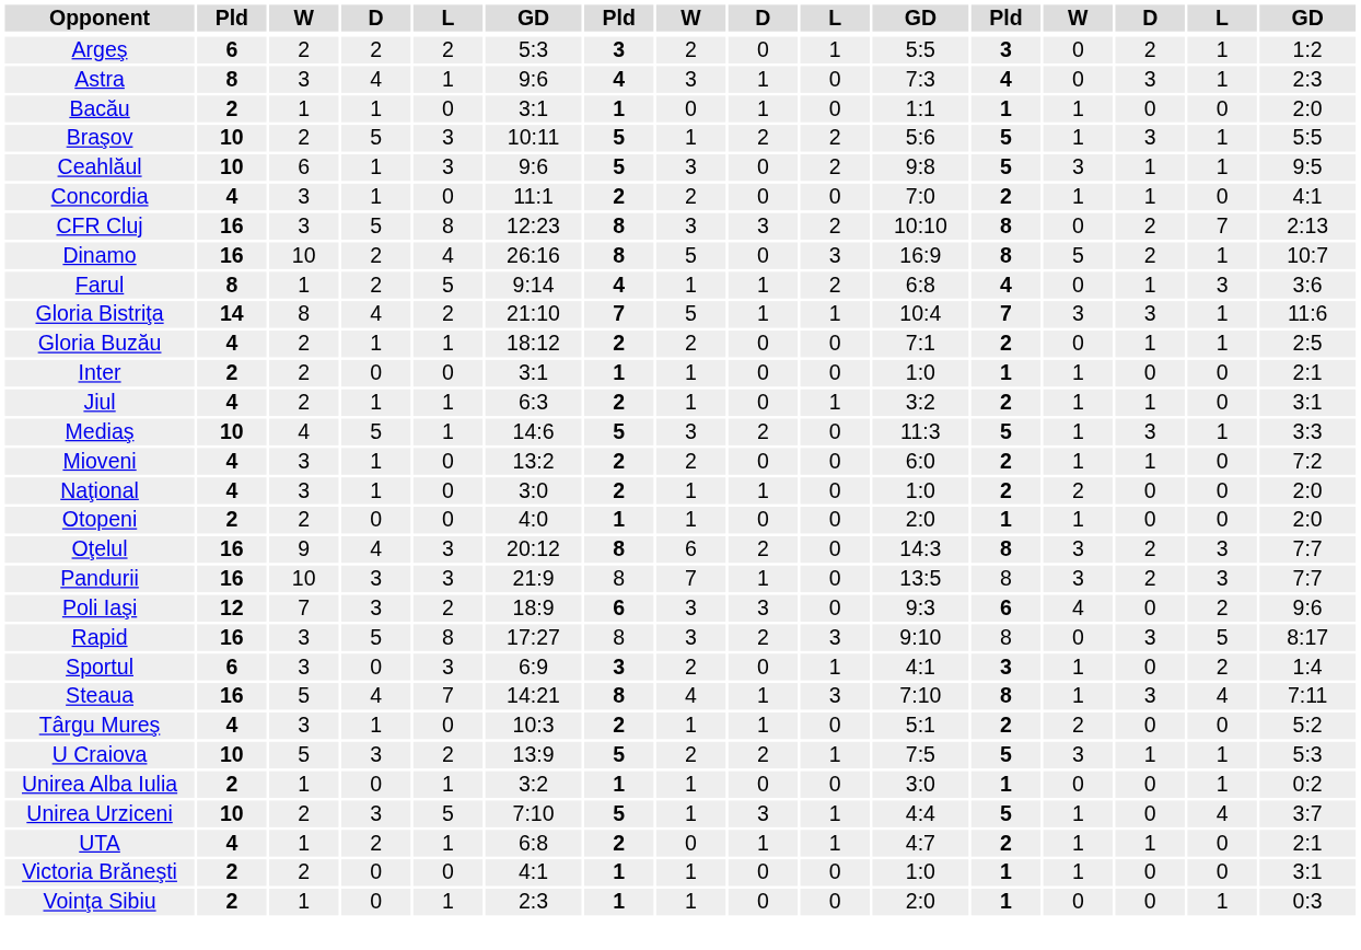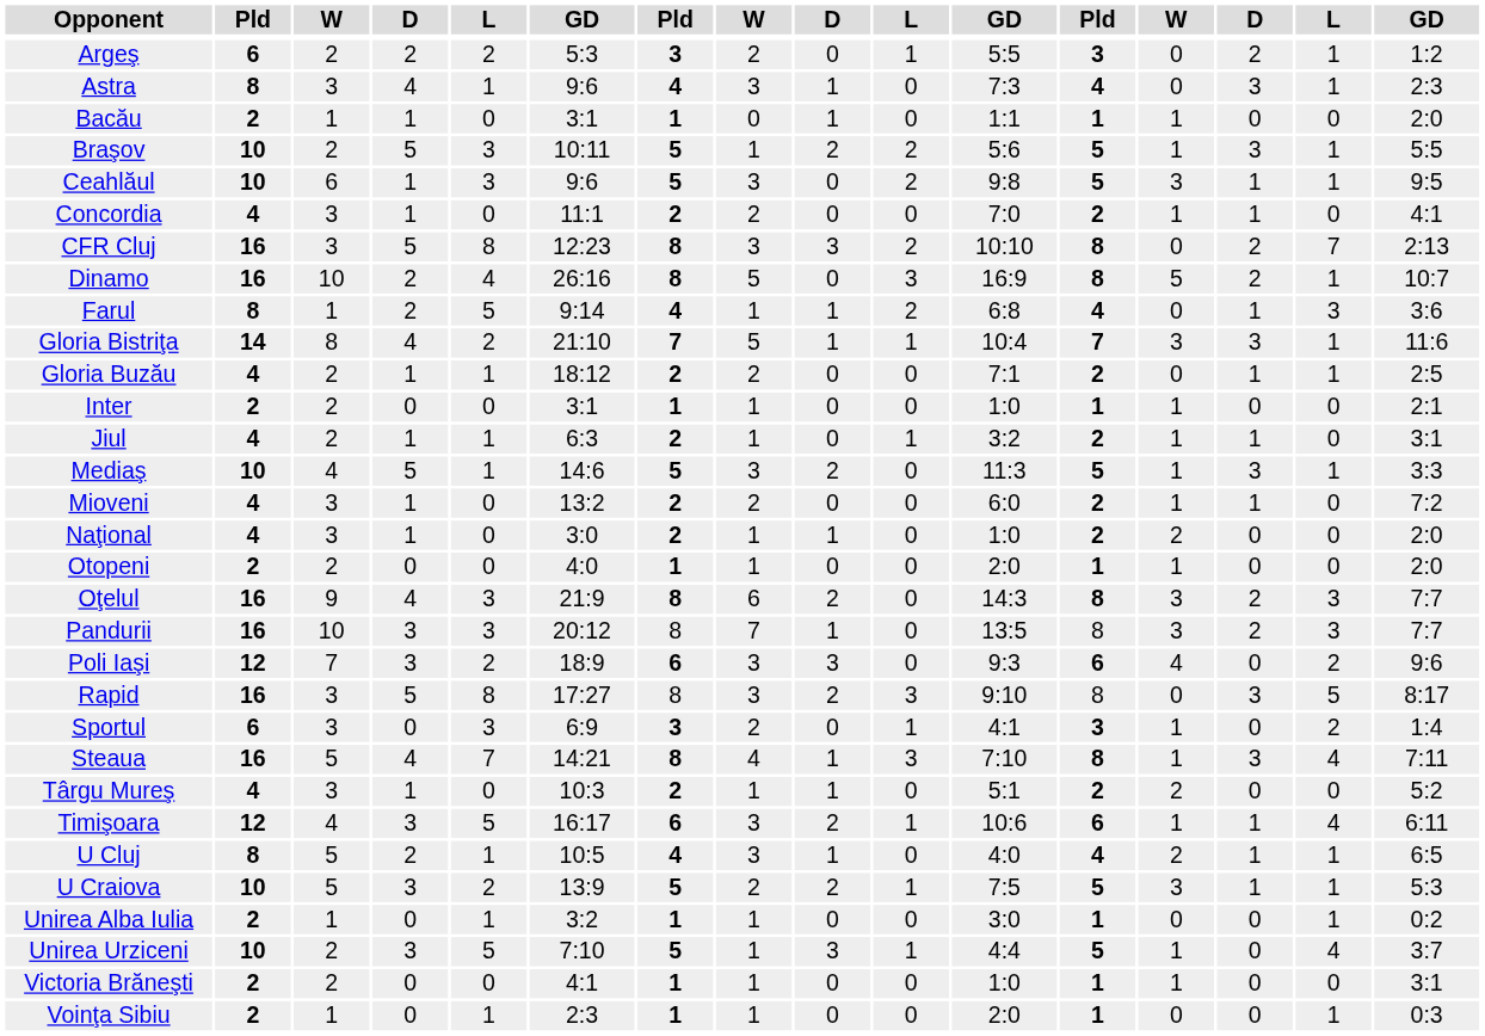 <table>
 <tr>
 <th colspan=5></th>
 </tr>
 <tr bgcolor="#dddddd">
 <th width=140px>Opponent</th>
 <th width=50px>Pld</th>
 <th width=50px>W</th>
 <th width=50px>D</th>
 <th width=50px>L</th>
 <th width=70px>GD</th>
 <th width=50px>Pld</th>
 <th width=50px>W</th>
 <th width=50px>D</th>
 <th width=50px>L</th>
 <th width=70px>GD</th>
 <th width=50px>Pld</th>
 <th width=50px>W</th>
 <th width=50px>D</th>
 <th width=50px>L</th>
 <th width=70px>GD</th>
 </tr>
 <tr>
 </tr>
 <tr bgcolor="#eeeeee">
 <td align=center><a href='#'>Argeş</a></td>
 <td align=center><strong>6</strong></td>
 <td align=center>2</td>
 <td align=center>2</td>
 <td align=center>2</td>
 <td align=center>5:3</td>
 <td align=center><strong>3</strong></td>
 <td align=center>2</td>
 <td align=center>0</td>
 <td align=center>1</td>
 <td align=center>5:5</td>
 <td align=center><strong>3</strong></td>
 <td align=center>0</td>
 <td align=center>2</td>
 <td align=center>1</td>
 <td align=center>1:2</td>
 </tr>
 <tr bgcolor="#eeeeee">
 <td align=center><a href='#'>Astra</a></td>
 <td align=center><strong>8</strong></td>
 <td align="center">3</td>
 <td align="center">4</td>
 <td align=center>1</td>
 <td align="center">9:6</td>
 <td align=center><strong>4</strong></td>
 <td align="center">3</td>
 <td align=center>1</td>
 <td align=center>0</td>
 <td align="center">7:3</td>
 <td align=center><strong>4</strong></td>
 <td align=center>0</td>
 <td align="center">3</td>
 <td align=center>1</td>
 <td align="center">2:3</td>
 </tr>
 <tr bgcolor="#eeeeee">
 <td align=center><a href='#'>Bacău</a></td>
 <td align=center><strong>2</strong></td>
 <td align=center>1</td>
 <td align=center>1</td>
 <td align=center>0</td>
 <td align=center>3:1</td>
 <td align=center><strong>1</strong></td>
 <td align=center>0</td>
 <td align=center>1</td>
 <td align=center>0</td>
 <td align=center>1:1</td>
 <td align=center><strong>1</strong></td>
 <td align=center>1</td>
 <td align=center>0</td>
 <td align=center>0</td>
 <td align=center>2:0</td>
 </tr>
 <tr bgcolor="#eeeeee">
 <td align=center><a href='#'>Braşov</a></td>
 <td align=center><strong>10</strong></td>
 <td align=center>2</td>
 <td align="center">5</td>
 <td align="center">3</td>
 <td align="center">10:11</td>
 <td align=center><strong>5</strong></td>
 <td align=center>1</td>
 <td align="center">2</td>
 <td align=center>2</td>
 <td align="center">5:6</td>
 <td align=center><strong>5</strong></td>
 <td align=center>1</td>
 <td align=center>3</td>
 <td align="center">1</td>
 <td align="center">5:5</td>
 </tr>
 <tr bgcolor="#eeeeee">
 <td align=center><a href='#'>Ceahlăul</a></td>
 <td align=center><strong>10</strong></td>
 <td align="center">6</td>
 <td align=center>1</td>
 <td align=center>3</td>
 <td align=center>9:6</td>
 <td align=center><strong>5</strong></td>
 <td align="center">3</td>
 <td align=center>0</td>
 <td align=center>2</td>
 <td align="center">9:8</td>
 <td align=center><strong>5</strong></td>
 <td align="center">3</td>
 <td align=center>1</td>
 <td align=center>1</td>
 <td align="center">9:5</td>
 </tr>
 <tr bgcolor="#eeeeee">
 <td align=center><a href='#'>Concordia</a></td>
 <td align=center><strong>4</strong></td>
 <td align="center">3</td>
 <td align="center">1</td>
 <td align=center>0</td>
 <td align="center">11:1</td>
 <td align=center><strong>2</strong></td>
 <td align="center">2</td>
 <td align=center>0</td>
 <td align=center>0</td>
 <td align="center">7:0</td>
 <td align=center><strong>2</strong></td>
 <td align=center>1</td>
 <td align="center">1</td>
 <td align=center>0</td>
 <td align="center">4:1</td>
 </tr>
 <tr bgcolor="#eeeeee">
 <td align=center><a href='#'>CFR Cluj</a></td>
 <td align=center><strong>16</strong></td>
 <td align=center>3</td>
 <td align="center">5</td>
 <td align="center">8</td>
 <td align="center">12:23</td>
 <td align="center"><strong>8</strong></td>
 <td align=center>3</td>
 <td align="center">3</td>
 <td align=center>2</td>
 <td align=center>10:10</td>
 <td align=center><strong>8</strong></td>
 <td align=center>0</td>
 <td align=center>2</td>
 <td align="center">7</td>
 <td align="center">2:13</td>
 </tr>
 <tr bgcolor="#eeeeee">
 <td align=center><a href='#'>Dinamo</a></td>
 <td align=center><strong>16</strong></td>
 <td align="center">10</td>
 <td align=center>2</td>
 <td align=center>4</td>
 <td align="center">26:16</td>
 <td align=center><strong>8</strong></td>
 <td align="center">5</td>
 <td align=center>0</td>
 <td align=center>3</td>
 <td align="center">16:9</td>
 <td align=center><strong>8</strong></td>
 <td align="center">5</td>
 <td align=center>2</td>
 <td align=center>1</td>
 <td align="center">10:7</td>
 </tr>
 <tr bgcolor="#eeeeee">
 <td align=center><a href='#'>Farul</a></td>
 <td align=center><strong>8</strong></td>
 <td align=center>1</td>
 <td align=center>2</td>
 <td align=center>5</td>
 <td align=center>9:14</td>
 <td align=center><strong>4</strong></td>
 <td align=center>1</td>
 <td align=center>1</td>
 <td align=center>2</td>
 <td align=center>6:8</td>
 <td align=center><strong>4</strong></td>
 <td align=center>0</td>
 <td align=center>1</td>
 <td align=center>3</td>
 <td align=center>3:6</td>
 </tr>
 <tr bgcolor="#eeeeee">
 <td align=center><a href='#'>Gloria Bistriţa</a></td>
 <td align=center><strong>14</strong></td>
 <td align="center">8</td>
 <td align="center">4</td>
 <td align=center>2</td>
 <td align="center">21:10</td>
 <td align="center"><strong>7</strong></td>
 <td align=center>5</td>
 <td align="center">1</td>
 <td align=center>1</td>
 <td align="center">10:4</td>
 <td align="center"><strong>7</strong></td>
 <td align="center">3</td>
 <td align=center>3</td>
 <td align=center>1</td>
 <td align="center">11:6</td>
 </tr>
 <tr bgcolor="#eeeeee">
 <td align=center><a href='#'>Gloria Buzău</a></td>
 <td align=center><strong>4</strong></td>
 <td align=center>2</td>
 <td align=center>1</td>
 <td align=center>1</td>
 <td align="center">18:12</td>
 <td align=center><strong>2</strong></td>
 <td align=center>2</td>
 <td align=center>0</td>
 <td align=center>0</td>
 <td align=center>7:1</td>
 <td align=center><strong>2</strong></td>
 <td align=center>0</td>
 <td align=center>1</td>
 <td align=center>1</td>
 <td align=center>2:5</td>
 </tr>
 <tr bgcolor="#eeeeee">
 <td align=center><a href='#'>Inter</a></td>
 <td align=center><strong>2</strong></td>
 <td align=center>2</td>
 <td align=center>0</td>
 <td align=center>0</td>
 <td align=center>3:1</td>
 <td align=center><strong>1</strong></td>
 <td align=center>1</td>
 <td align=center>0</td>
 <td align=center>0</td>
 <td align=center>1:0</td>
 <td align=center><strong>1</strong></td>
 <td align=center>1</td>
 <td align=center>0</td>
 <td align=center>0</td>
 <td align=center>2:1</td>
 </tr>
 <tr bgcolor="#eeeeee">
 <td align=center><a href='#'>Jiul</a></td>
 <td align=center><strong>4</strong></td>
 <td align=center>2</td>
 <td align=center>1</td>
 <td align=center>1</td>
 <td align=center>6:3</td>
 <td align=center><strong>2</strong></td>
 <td align=center>1</td>
 <td align=center>0</td>
 <td align=center>1</td>
 <td align=center>3:2</td>
 <td align=center><strong>2</strong></td>
 <td align=center>1</td>
 <td align=center>1</td>
 <td align=center>0</td>
 <td align=center>3:1</td>
 </tr>
 <tr bgcolor="#eeeeee">
 <td align=center><a href='#'>Mediaş</a></td>
 <td align=center><strong>10</strong></td>
 <td align=center>4</td>
 <td align="center">5</td>
 <td align="center">1</td>
 <td align="center">14:6</td>
 <td align=center><strong>5</strong></td>
 <td align=center>3</td>
 <td align="center">2</td>
 <td align=center>0</td>
 <td align="center">11:3</td>
 <td align=center><strong>5</strong></td>
 <td align=center>1</td>
 <td align=center>3</td>
 <td align="center">1</td>
 <td align="center">3:3</td>
 </tr>
 <tr bgcolor="#eeeeee">
 <td align=center><a href='#'>Mioveni</a></td>
 <td align=center><strong>4</strong></td>
 <td align=center>3</td>
 <td align=center>1</td>
 <td align=center>0</td>
 <td align=center>13:2</td>
 <td align=center><strong>2</strong></td>
 <td align=center>2</td>
 <td align=center>0</td>
 <td align=center>0</td>
 <td align=center>6:0</td>
 <td align=center><strong>2</strong></td>
 <td align=center>1</td>
 <td align=center>1</td>
 <td align=center>0</td>
 <td align=center>7:2</td>
 </tr>
 <tr bgcolor="#eeeeee">
 <td align=center><a href='#'>Naţional</a></td>
 <td align=center><strong>4</strong></td>
 <td align=center>3</td>
 <td align=center>1</td>
 <td align=center>0</td>
 <td align=center>3:0</td>
 <td align=center><strong>2</strong></td>
 <td align=center>1</td>
 <td align=center>1</td>
 <td align=center>0</td>
 <td align=center>1:0</td>
 <td align=center><strong>2</strong></td>
 <td align=center>2</td>
 <td align=center>0</td>
 <td align=center>0</td>
 <td align=center>2:0</td>
 </tr>
 <tr bgcolor="#eeeeee">
 <td align=center><a href='#'>Otopeni</a></td>
 <td align=center><strong>2</strong></td>
 <td align=center>2</td>
 <td align=center>0</td>
 <td align=center>0</td>
 <td align=center>4:0</td>
 <td align=center><strong>1</strong></td>
 <td align=center>1</td>
 <td align=center>0</td>
 <td align=center>0</td>
 <td align=center>2:0</td>
 <td align=center><strong>1</strong></td>
 <td align=center>1</td>
 <td align=center>0</td>
 <td align=center>0</td>
 <td align=center>2:0</td>
 </tr>
 <tr bgcolor="#eeeeee">
 <td align=center><a href='#'>Oţelul</a></td>
 <td align=center><strong>16</strong></td>
 <td align="center">9</td>
 <td align=center>4</td>
 <td align="center">3</td>
-<td align="center">20:12</td>
+<td align="center">21:9</td>
 <td align=center><strong>8</strong></td>
 <td align="center">6</td>
 <td align=center>2</td>
 <td align=center>0</td>
 <td align="center">14:3</td>
 <td align=center><strong>8</strong></td>
 <td align=center>3</td>
 <td align=center>2</td>
 <td align="center">3</td>
 <td align="center">7:7</td>
 </tr>
 <tr bgcolor="#eeeeee">
 <td align=center><a href='#'>Pandurii</a></td>
 <td align=center><strong>16</strong></td>
 <td align=center>10</td>
 <td align="center">3</td>
 <td align="center">3</td>
-<td align="center">21:9</td>
+<td align="center">20:12</td>
 <td align="center">8</td>
 <td align=center>7</td>
 <td align="center">1</td>
 <td align=center>0</td>
 <td align=center>13:5</td>
 <td align="center">8</td>
 <td align=center>3</td>
 <td align=center>2</td>
 <td align="center">3</td>
 <td align="center">7:7</td>
 </tr>
 <tr bgcolor="#eeeeee">
 <td align=center><a href='#'>Poli Iaşi</a></td>
 <td align=center><strong>12</strong></td>
 <td align="center">7</td>
 <td align=center>3</td>
 <td align=center>2</td>
 <td align="center">18:9</td>
 <td align=center><strong>6</strong></td>
 <td align="center">3</td>
 <td align=center>3</td>
 <td align=center>0</td>
 <td align="center">9:3</td>
 <td align=center><strong>6</strong></td>
 <td align="center">4</td>
 <td align=center>0</td>
 <td align=center>2</td>
 <td align="center">9:6</td>
 </tr>
 <tr bgcolor="#eeeeee">
 <td align=center><a href='#'>Rapid</a></td>
 <td align=center><strong>16</strong></td>
 <td align="center">3</td>
 <td align="center">5</td>
 <td align=center>8</td>
 <td align="center">17:27</td>
 <td align="center">8</td>
 <td align="center">3</td>
 <td align=center>2</td>
 <td align=center>3</td>
 <td align="center">9:10</td>
 <td align="center">8</td>
 <td align=center>0</td>
 <td align="center">3</td>
 <td align=center>5</td>
 <td align="center">8:17</td>
 </tr>
 <tr bgcolor="#eeeeee">
 <td align=center><a href='#'>Sportul</a></td>
 <td align=center><strong>6</strong></td>
 <td align=center>3</td>
 <td align=center>0</td>
 <td align=center>3</td>
 <td align=center>6:9</td>
 <td align=center><strong>3</strong></td>
 <td align=center>2</td>
 <td align=center>0</td>
 <td align=center>1</td>
 <td align=center>4:1</td>
 <td align=center><strong>3</strong></td>
 <td align=center>1</td>
 <td align=center>0</td>
 <td align=center>2</td>
 <td align=center>1:4</td>
 </tr>
 <tr bgcolor="#eeeeee">
 <td align=center><a href='#'>Steaua</a></td>
 <td align=center><strong>16</strong></td>
 <td align="center">5</td>
 <td align=center>4</td>
 <td align="center">7</td>
 <td align="center">14:21</td>
 <td align=center><strong>8</strong></td>
 <td align="center">4</td>
 <td align=center>1</td>
 <td align=center>3</td>
 <td align="center">7:10</td>
 <td align=center><strong>8</strong></td>
 <td align=center>1</td>
 <td align=center>3</td>
 <td align="center">4</td>
 <td align="center">7:11</td>
 </tr>
 <tr bgcolor="#eeeeee">
 <td align=center><a href='#'>Târgu Mureş</a></td>
 <td align=center><strong>4</strong></td>
 <td align=center>3</td>
 <td align=center>1</td>
 <td align=center>0</td>
 <td align=center>10:3</td>
 <td align=center><strong>2</strong></td>
 <td align=center>1</td>
 <td align=center>1</td>
 <td align=center>0</td>
 <td align=center>5:1</td>
 <td align=center><strong>2</strong></td>
 <td align=center>2</td>
 <td align=center>0</td>
 <td align=center>0</td>
 <td align=center>5:2</td>
 </tr>
 <tr bgcolor="#eeeeee">
+<td align=center><a href='#'>Timişoara</a></td>
+<td align=center><strong>12</strong></td>
+<td align=center>4</td>
+<td align=center>3</td>
+<td align=center>5</td>
+<td align=center>16:17</td>
+<td align=center><strong>6</strong></td>
+<td align=center>3</td>
+<td align=center>2</td>
+<td align=center>1</td>
+<td align=center>10:6</td>
+<td align=center><strong>6</strong></td>
+<td align=center>1</td>
+<td align=center>1</td>
+<td align=center>4</td>
+<td align=center>6:11</td>
+</tr>
+<tr bgcolor="#eeeeee">
+<td align=center><a href='#'>U Cluj</a></td>
+<td align=center><strong>8</strong></td>
+<td align="center">5</td>
+<td align=center>2</td>
+<td align="center">1</td>
+<td align="center">10:5</td>
+<td align=center><strong>4</strong></td>
+<td align="center">3</td>
+<td align=center>1</td>
+<td align=center>0</td>
+<td align="center">4:0</td>
+<td align=center><strong>4</strong></td>
+<td align=center>2</td>
+<td align=center>1</td>
+<td align="center">1</td>
+<td align="center">6:5</td>
+</tr>
+<tr bgcolor="#eeeeee">
 <td align=center><a href='#'>U Craiova</a></td>
 <td align=center><strong>10</strong></td>
 <td align=center>5</td>
 <td align=center>3</td>
 <td align=center>2</td>
 <td align=center>13:9</td>
 <td align=center><strong>5</strong></td>
 <td align=center>2</td>
 <td align=center>2</td>
 <td align=center>1</td>
 <td align=center>7:5</td>
 <td align=center><strong>5</strong></td>
 <td align=center>3</td>
 <td align=center>1</td>
 <td align=center>1</td>
 <td align=center>5:3</td>
 </tr>
 <tr bgcolor="#eeeeee">
 <td align=center><a href='#'>Unirea Alba Iulia</a></td>
 <td align=center><strong>2</strong></td>
 <td align=center>1</td>
 <td align=center>0</td>
 <td align=center>1</td>
 <td align=center>3:2</td>
 <td align=center><strong>1</strong></td>
 <td align=center>1</td>
 <td align=center>0</td>
 <td align=center>0</td>
 <td align=center>3:0</td>
 <td align=center><strong>1</strong></td>
 <td align=center>0</td>
 <td align=center>0</td>
 <td align=center>1</td>
 <td align=center>0:2</td>
 </tr>
 <tr bgcolor="#eeeeee">
 <td align=center><a href='#'>Unirea Urziceni</a></td>
 <td align=center><strong>10</strong></td>
 <td align=center>2</td>
 <td align=center>3</td>
 <td align=center>5</td>
 <td align=center>7:10</td>
 <td align=center><strong>5</strong></td>
 <td align=center>1</td>
 <td align=center>3</td>
 <td align=center>1</td>
 <td align=center>4:4</td>
 <td align=center><strong>5</strong></td>
 <td align=center>1</td>
 <td align=center>0</td>
 <td align=center>4</td>
 <td align=center>3:7</td>
 </tr>
 <tr bgcolor="#eeeeee">
-<td align=center><a href='#'>UTA</a></td>
-<td align=center><strong>4</strong></td>
-<td align=center>1</td>
-<td align=center>2</td>
-<td align=center>1</td>
-<td align=center>6:8</td>
-<td align=center><strong>2</strong></td>
-<td align=center>0</td>
-<td align=center>1</td>
-<td align=center>1</td>
-<td align=center>4:7</td>
-<td align=center><strong>2</strong></td>
-<td align=center>1</td>
-<td align=center>1</td>
-<td align=center>0</td>
-<td align=center>2:1</td>
-</tr>
-<tr bgcolor="#eeeeee">
 <td align=center><a href='#'>Victoria Brăneşti</a></td>
 <td align=center><strong>2</strong></td>
 <td align=center>2</td>
 <td align=center>0</td>
 <td align=center>0</td>
 <td align=center>4:1</td>
 <td align=center><strong>1</strong></td>
 <td align=center>1</td>
 <td align=center>0</td>
 <td align=center>0</td>
 <td align=center>1:0</td>
 <td align=center><strong>1</strong></td>
 <td align=center>1</td>
 <td align=center>0</td>
 <td align=center>0</td>
 <td align=center>3:1</td>
 </tr>
 <tr bgcolor="#eeeeee">
 <td align=center><a href='#'>Voinţa Sibiu</a></td>
 <td align=center><strong>2</strong></td>
 <td align=center>1</td>
 <td align=center>0</td>
 <td align=center>1</td>
 <td align=center>2:3</td>
 <td align=center><strong>1</strong></td>
 <td align=center>1</td>
 <td align=center>0</td>
 <td align=center>0</td>
 <td align=center>2:0</td>
 <td align=center><strong>1</strong></td>
 <td align=center>0</td>
 <td align=center>0</td>
 <td align=center>1</td>
 <td align=center>0:3</td>
 </tr>
 </table>
